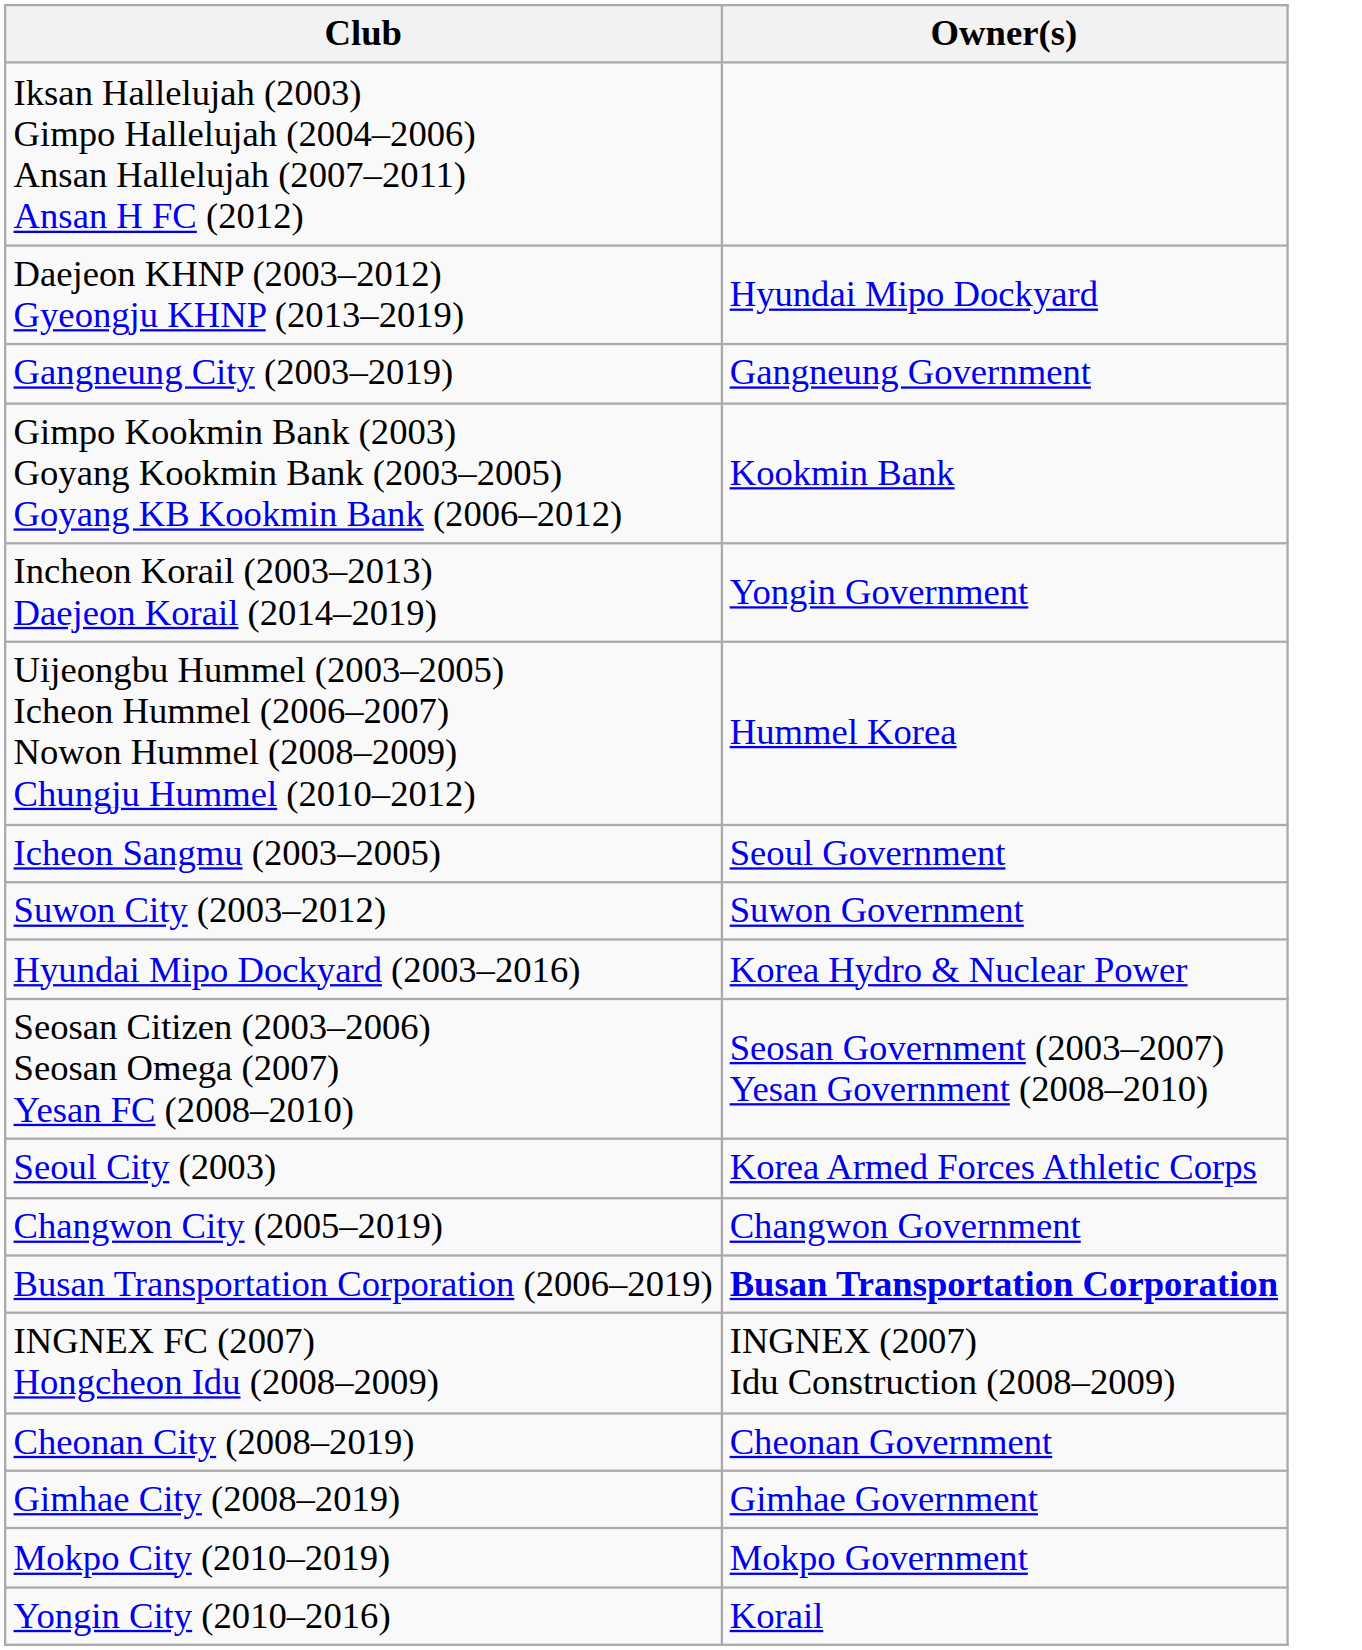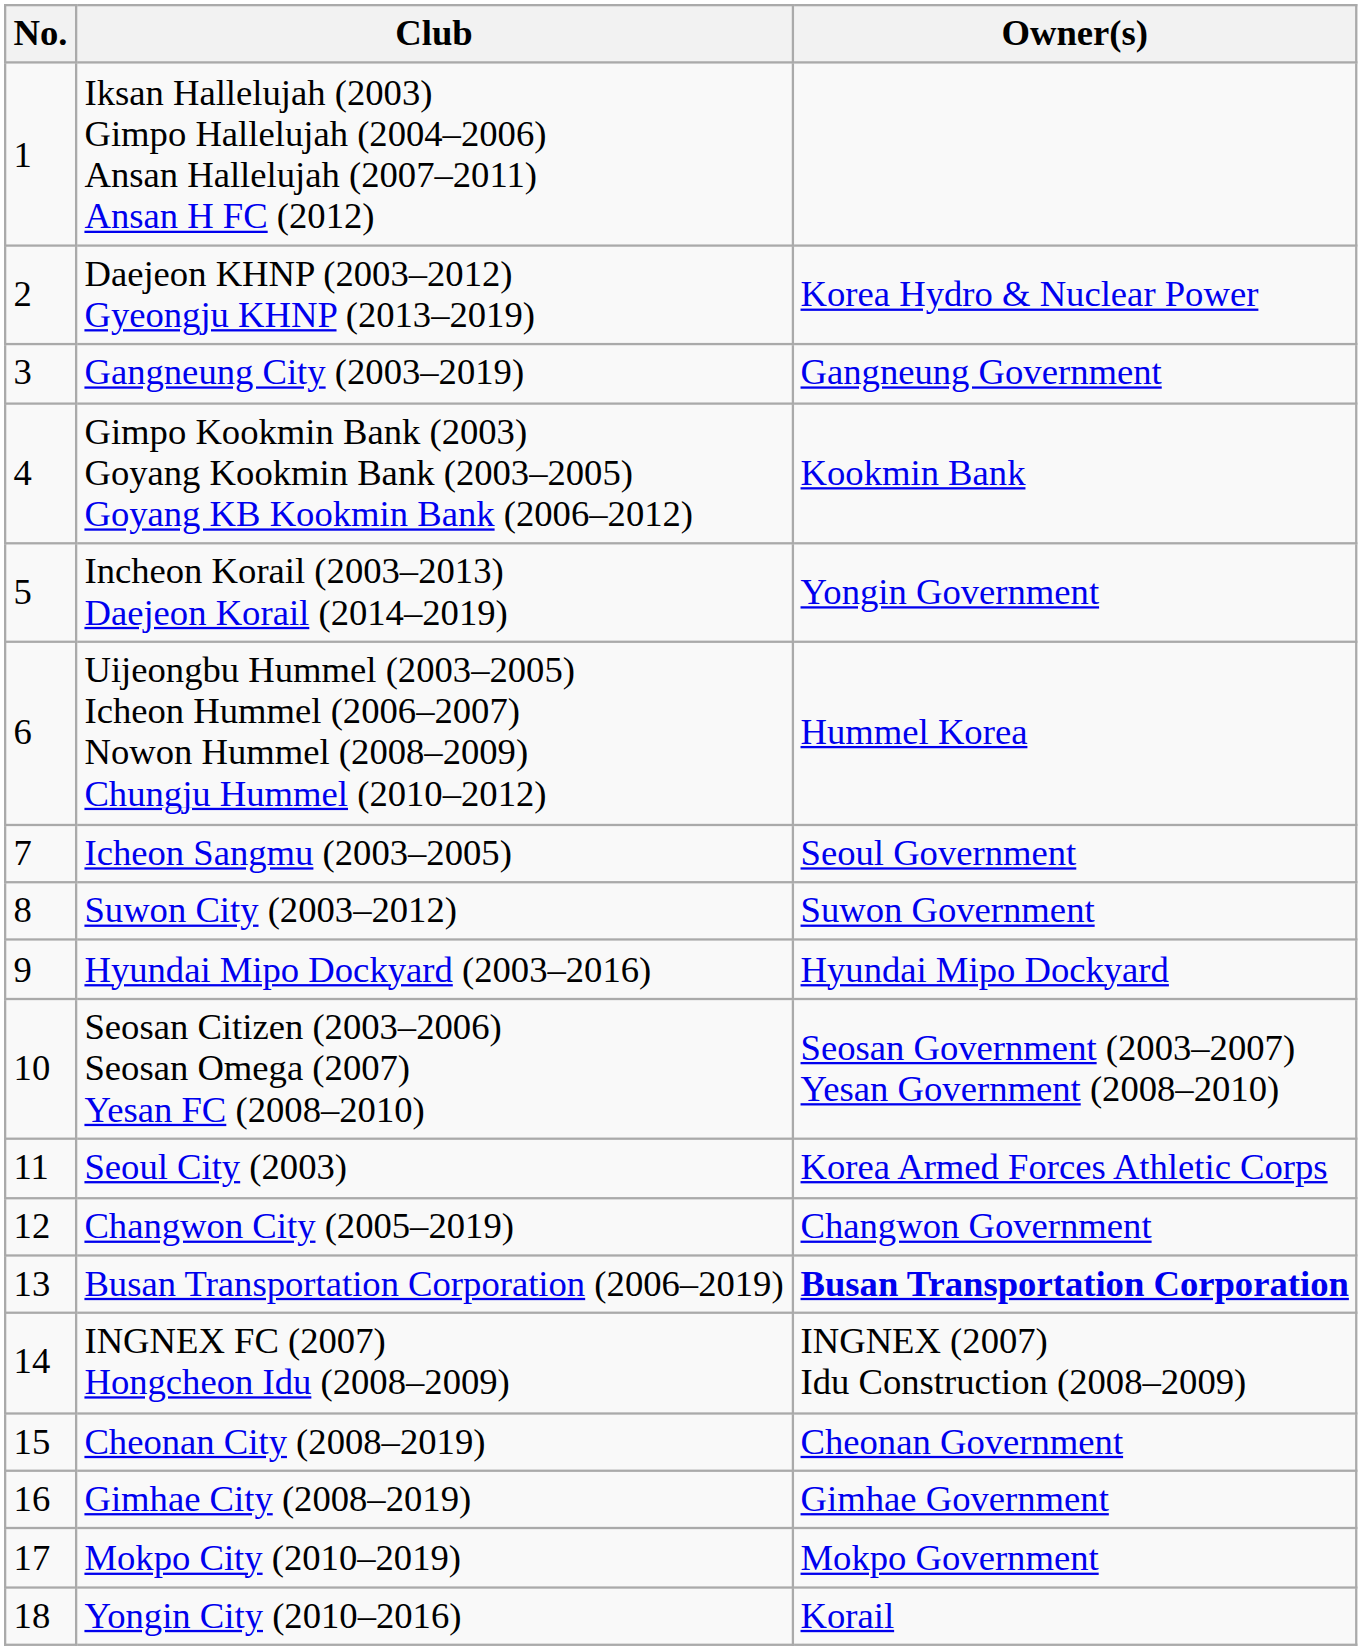 <table class="wikitable">
 <tr>
+<th>No.</th>
 <th>Club</th>
 <th>Owner(s)</th>
 </tr>
 <tr>
+<td>1</td>
 <td>Iksan Hallelujah (2003)<br>Gimpo Hallelujah (2004–2006)<br>Ansan Hallelujah (2007–2011)<br><a href='#'>Ansan H FC</a> (2012)</td>
 <td></td>
 </tr>
 <tr>
+<td>2</td>
 <td>Daejeon KHNP (2003–2012)<br><a href='#'>Gyeongju KHNP</a> (2013–2019)</td>
-<td><a href='#'>Hyundai Mipo Dockyard</a></td>
+<td><a href='#'>Korea Hydro & Nuclear Power</a></td>
 </tr>
 <tr>
+<td>3</td>
 <td><a href='#'>Gangneung City</a> (2003–2019)</td>
 <td><a href='#'>Gangneung Government</a></td>
 </tr>
 <tr>
+<td>4</td>
 <td>Gimpo Kookmin Bank (2003)<br>Goyang Kookmin Bank (2003–2005)<br><a href='#'>Goyang KB Kookmin Bank</a> (2006–2012)</td>
 <td><a href='#'>Kookmin Bank</a></td>
 </tr>
 <tr>
+<td>5</td>
 <td>Incheon Korail (2003–2013)<br><a href='#'>Daejeon Korail</a> (2014–2019)</td>
 <td><a href='#'>Yongin Government</a></td>
 </tr>
 <tr>
+<td>6</td>
 <td>Uijeongbu Hummel (2003–2005)<br>Icheon Hummel (2006–2007)<br>Nowon Hummel (2008–2009)<br><a href='#'>Chungju Hummel</a> (2010–2012)</td>
 <td><a href='#'>Hummel Korea</a></td>
 </tr>
 <tr>
+<td>7</td>
 <td><a href='#'>Icheon Sangmu</a> (2003–2005)</td>
 <td><a href='#'>Seoul Government</a></td>
 </tr>
 <tr>
+<td>8</td>
 <td><a href='#'>Suwon City</a> (2003–2012)</td>
 <td><a href='#'>Suwon Government</a></td>
 </tr>
 <tr>
+<td>9</td>
 <td><a href='#'>Hyundai Mipo Dockyard</a> (2003–2016)</td>
-<td><a href='#'>Korea Hydro & Nuclear Power</a></td>
+<td><a href='#'>Hyundai Mipo Dockyard</a></td>
 </tr>
 <tr>
+<td>10</td>
 <td>Seosan Citizen (2003–2006)<br>Seosan Omega (2007)<br><a href='#'>Yesan FC</a> (2008–2010)</td>
 <td><a href='#'>Seosan Government</a> (2003–2007)<br><a href='#'>Yesan Government</a> (2008–2010)</td>
 </tr>
 <tr>
+<td>11</td>
 <td><a href='#'>Seoul City</a> (2003)</td>
 <td><a href='#'>Korea Armed Forces Athletic Corps</a></td>
 </tr>
 <tr>
+<td>12</td>
 <td><a href='#'>Changwon City</a> (2005–2019)</td>
 <td><a href='#'>Changwon Government</a></td>
 </tr>
 <tr>
+<td>13</td>
 <td><a href='#'>Busan Transportation Corporation</a> (2006–2019)</td>
 <td><strong><a href='#'>Busan Transportation Corporation</a></strong></td>
 </tr>
 <tr>
+<td>14</td>
 <td>INGNEX FC (2007)<br><a href='#'>Hongcheon Idu</a> (2008–2009)</td>
 <td>INGNEX (2007)<br>Idu Construction (2008–2009)</td>
 </tr>
 <tr>
+<td>15</td>
 <td><a href='#'>Cheonan City</a> (2008–2019)</td>
 <td><a href='#'>Cheonan Government</a></td>
 </tr>
 <tr>
+<td>16</td>
 <td><a href='#'>Gimhae City</a> (2008–2019)</td>
 <td><a href='#'>Gimhae Government</a></td>
 </tr>
 <tr>
+<td>17</td>
 <td><a href='#'>Mokpo City</a> (2010–2019)</td>
 <td><a href='#'>Mokpo Government</a></td>
 </tr>
 <tr>
+<td>18</td>
 <td><a href='#'>Yongin City</a> (2010–2016)</td>
 <td><a href='#'>Korail</a></td>
 </tr>
 </table>
